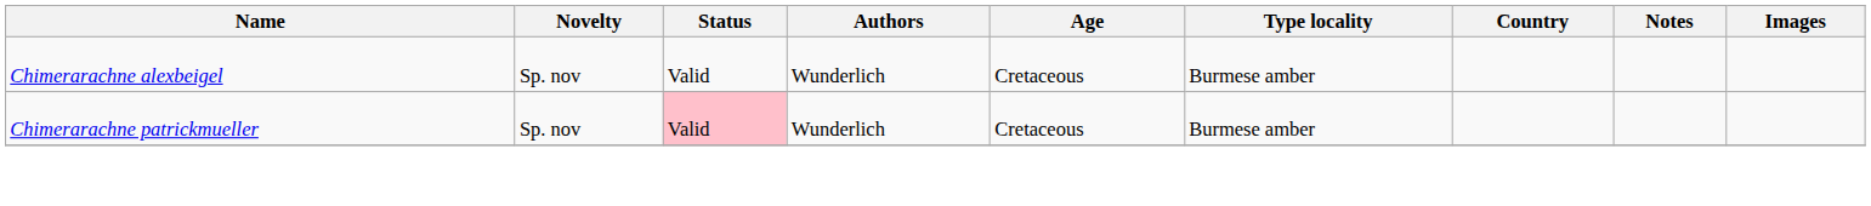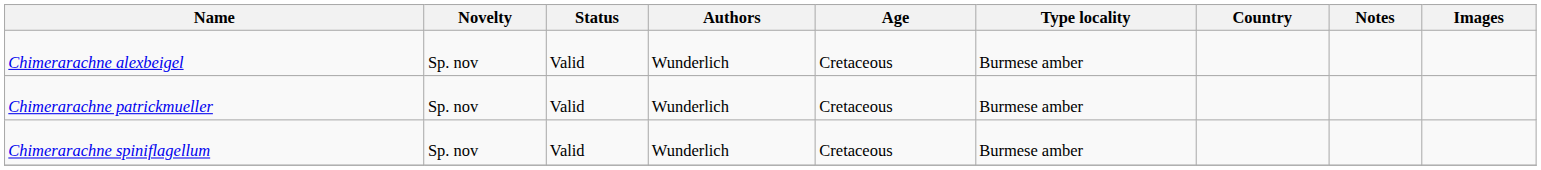 <table class="wikitable sortable" align="center" width="75%">
 <tr>
 <th>Name</th>
 <th>Novelty</th>
 <th>Status</th>
 <th>Authors</th>
 <th>Age</th>
 <th>Type locality</th>
 <th>Country</th>
 <th>Notes</th>
 <th>Images</th>
 </tr>
 <tr>
 <td><br><em><a href='#'>Chimerarachne alexbeigel</a></em></td>
 <td><br>Sp. nov</td>
 <td><br>Valid</td>
 <td><br>Wunderlich</td>
 <td><br>Cretaceous</td>
 <td><br>Burmese amber</td>
 <td><br></td>
 <td></td>
 <td></td>
 </tr>
 <tr>
 <td><br><em><a href='#'>Chimerarachne patrickmueller</a></em></td>
 <td><br>Sp. nov</td>
-<td style="background: pink;"><br>Valid</td>
+<td><br>Valid</td>
+<td><br>Wunderlich</td>
+<td><br>Cretaceous</td>
+<td><br>Burmese amber</td>
+<td><br></td>
+<td></td>
+<td></td>
+</tr>
+<tr>
+<td><br><em><a href='#'>Chimerarachne spiniflagellum</a></em></td>
+<td><br>Sp. nov</td>
+<td><br>Valid</td>
 <td><br>Wunderlich</td>
 <td><br>Cretaceous</td>
 <td><br>Burmese amber</td>
 <td><br></td>
 <td></td>
 <td></td>
 </tr>
 <tr>
 </tr>
 </table>
